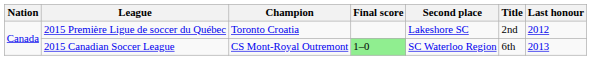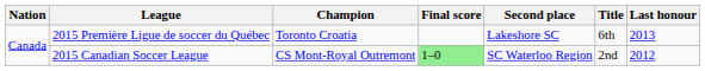 <table class="wikitable sortable">
 <tr>
 <th>Nation</th>
 <th>League</th>
 <th>Champion</th>
 <th>Final score</th>
 <th>Second place</th>
 <th data-sort-type="number">Title</th>
 <th>Last honour</th>
 </tr>
 <tr>
 <td rowspan="2"> <a href='#'>Canada</a></td>
 <td><a href='#'>2015 Première Ligue de soccer du Québec</a></td>
 <td><a href='#'>Toronto Croatia</a></td>
 <td></td>
 <td><a href='#'>Lakeshore SC</a></td>
-<td>2nd</td>
-<td><a href='#'>2012</a></td>
+<td>6th</td>
+<td><a href='#'>2013</a></td>
 </tr>
 <tr>
 <td><a href='#'>2015 Canadian Soccer League</a></td>
 <td><a href='#'>CS Mont-Royal Outremont</a></td>
 <td style="background: lightgreen;">1–0</td>
 <td><a href='#'>SC Waterloo Region</a></td>
-<td>6th</td>
-<td><a href='#'>2013</a></td>
+<td>2nd</td>
+<td><a href='#'>2012</a></td>
 </tr>
 </table>
